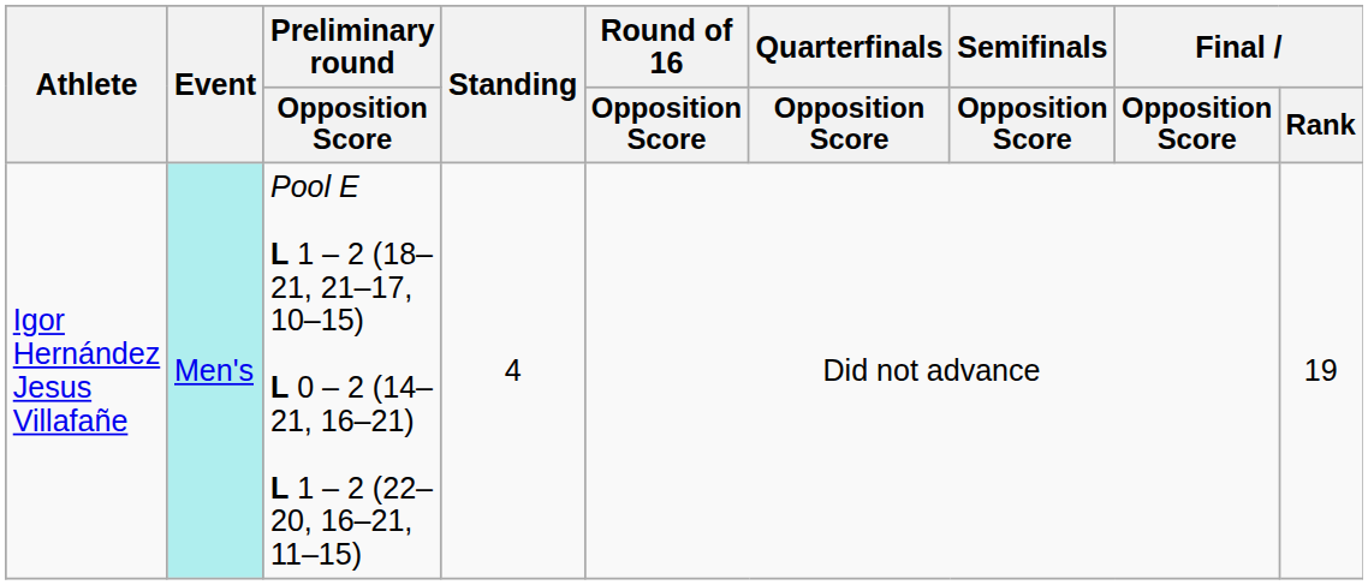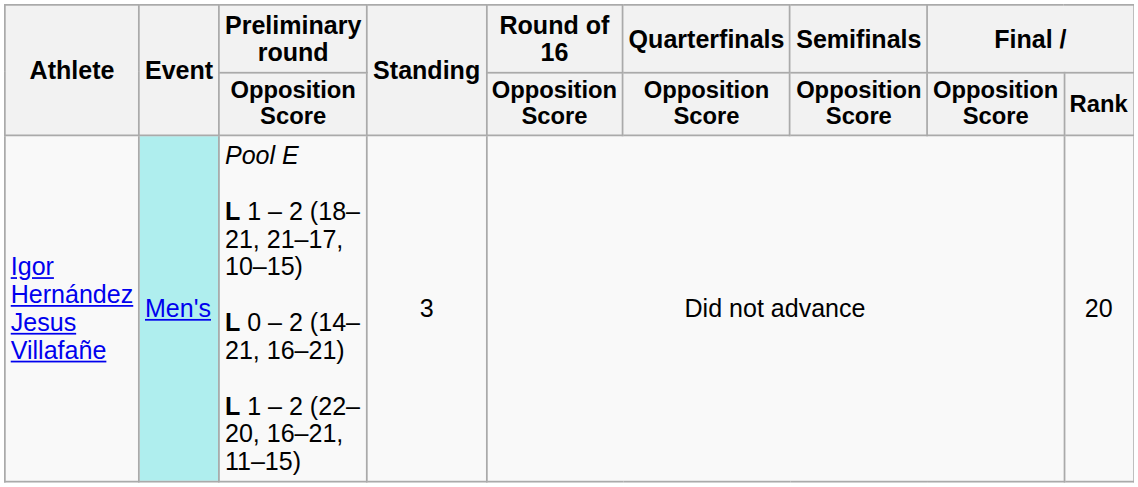 <table class=wikitable style="font-size:90%">
 <tr>
 <th rowspan="2">Athlete</th>
 <th rowspan="2">Event</th>
 <th>Preliminary round</th>
 <th rowspan="2">Standing</th>
 <th>Round of 16</th>
 <th>Quarterfinals</th>
 <th>Semifinals</th>
 <th colspan=2>Final / </th>
 </tr>
 <tr style="font-size:95%">
 <th>Opposition<br>Score</th>
 <th>Opposition<br>Score</th>
 <th>Opposition<br>Score</th>
 <th>Opposition<br>Score</th>
 <th>Opposition<br>Score</th>
 <th>Rank</th>
 </tr>
 <tr align=center>
 <td align=left><a href='#'>Igor Hernández</a><br><a href='#'>Jesus Villafañe</a></td>
 <td align=left style="background: paleturquoise;"><a href='#'>Men's</a></td>
 <td align=left><em>Pool E</em><br><br><strong>L</strong> 1 – 2 (18–21, 21–17, 10–15) <br><br><strong>L</strong> 0 – 2 (14–21, 16–21) <br><br> <strong>L</strong> 1 – 2 (22–20, 16–21, 11–15)</td>
-<td>4</td>
+<td>3</td>
 <td colspan=4>Did not advance</td>
-<td>19</td>
+<td>20</td>
 </tr>
 </table>
